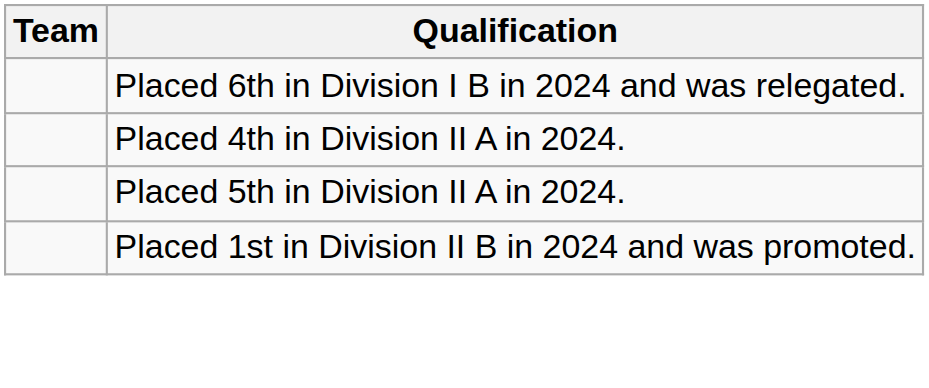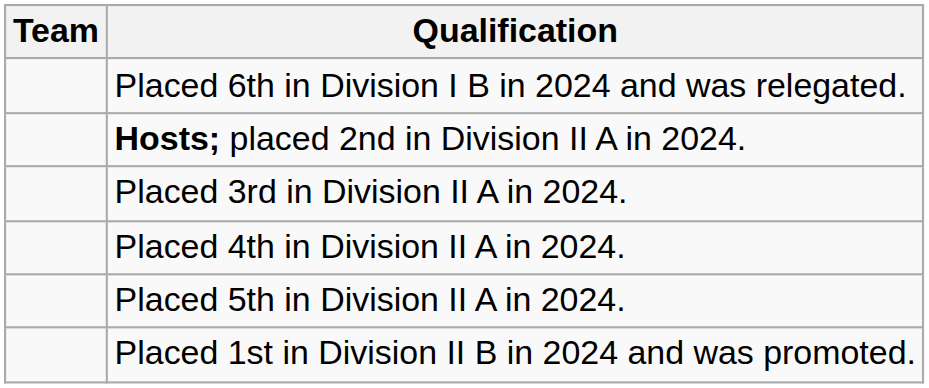 <table class="wikitable">
 <tr>
 <th>Team</th>
 <th>Qualification</th>
 </tr>
 <tr>
 <td></td>
 <td>Placed 6th in Division I B in 2024 and was relegated.</td>
+</tr>
+<tr>
+<td></td>
+<td><strong>Hosts;</strong> placed 2nd in Division II A in 2024.</td>
+</tr>
+<tr>
+<td></td>
+<td>Placed 3rd in Division II A in 2024.</td>
 </tr>
 <tr>
 <td></td>
 <td>Placed 4th in Division II A in 2024.</td>
 </tr>
 <tr>
 <td></td>
 <td>Placed 5th in Division II A in 2024.</td>
 </tr>
 <tr>
 <td></td>
 <td>Placed 1st in Division II B in 2024 and was promoted.</td>
 </tr>
 </table>
